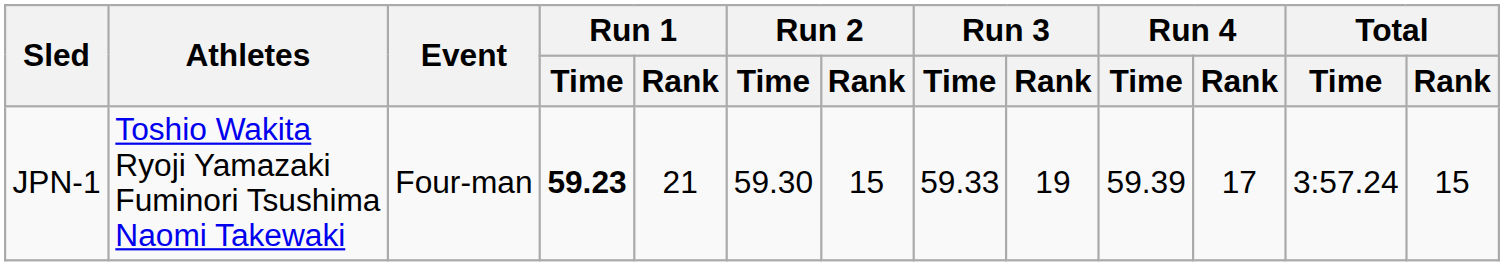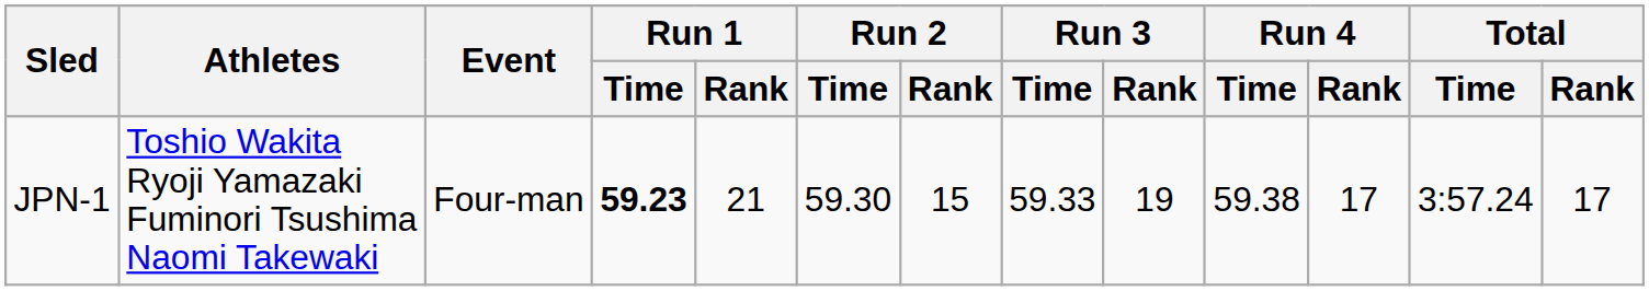 <table class="wikitable"  border="1" style="font-size:90%">
 <tr>
 <th rowspan="2">Sled</th>
 <th rowspan="2">Athletes</th>
 <th rowspan="2">Event</th>
 <th colspan="2">Run 1</th>
 <th colspan="2">Run 2</th>
 <th colspan="2">Run 3</th>
 <th colspan="2">Run 4</th>
 <th colspan="2">Total</th>
 </tr>
 <tr>
 <th>Time</th>
 <th>Rank</th>
 <th>Time</th>
 <th>Rank</th>
 <th>Time</th>
 <th>Rank</th>
 <th>Time</th>
 <th>Rank</th>
 <th>Time</th>
 <th>Rank</th>
 </tr>
 <tr>
 <td align="center">JPN-1</td>
 <td><a href='#'>Toshio Wakita</a><br>Ryoji Yamazaki<br>Fuminori Tsushima<br><a href='#'>Naomi Takewaki</a></td>
 <td>Four-man</td>
 <td align="center"><strong>59.23</strong></td>
 <td align="center">21</td>
 <td align="center">59.30</td>
 <td align="center">15</td>
 <td align="center">59.33</td>
 <td align="center">19</td>
-<td align="center">59.39</td>
+<td align="center">59.38</td>
 <td align="center">17</td>
 <td align="center">3:57.24</td>
-<td align="center">15</td>
+<td align="center">17</td>
 </tr>
 </table>
